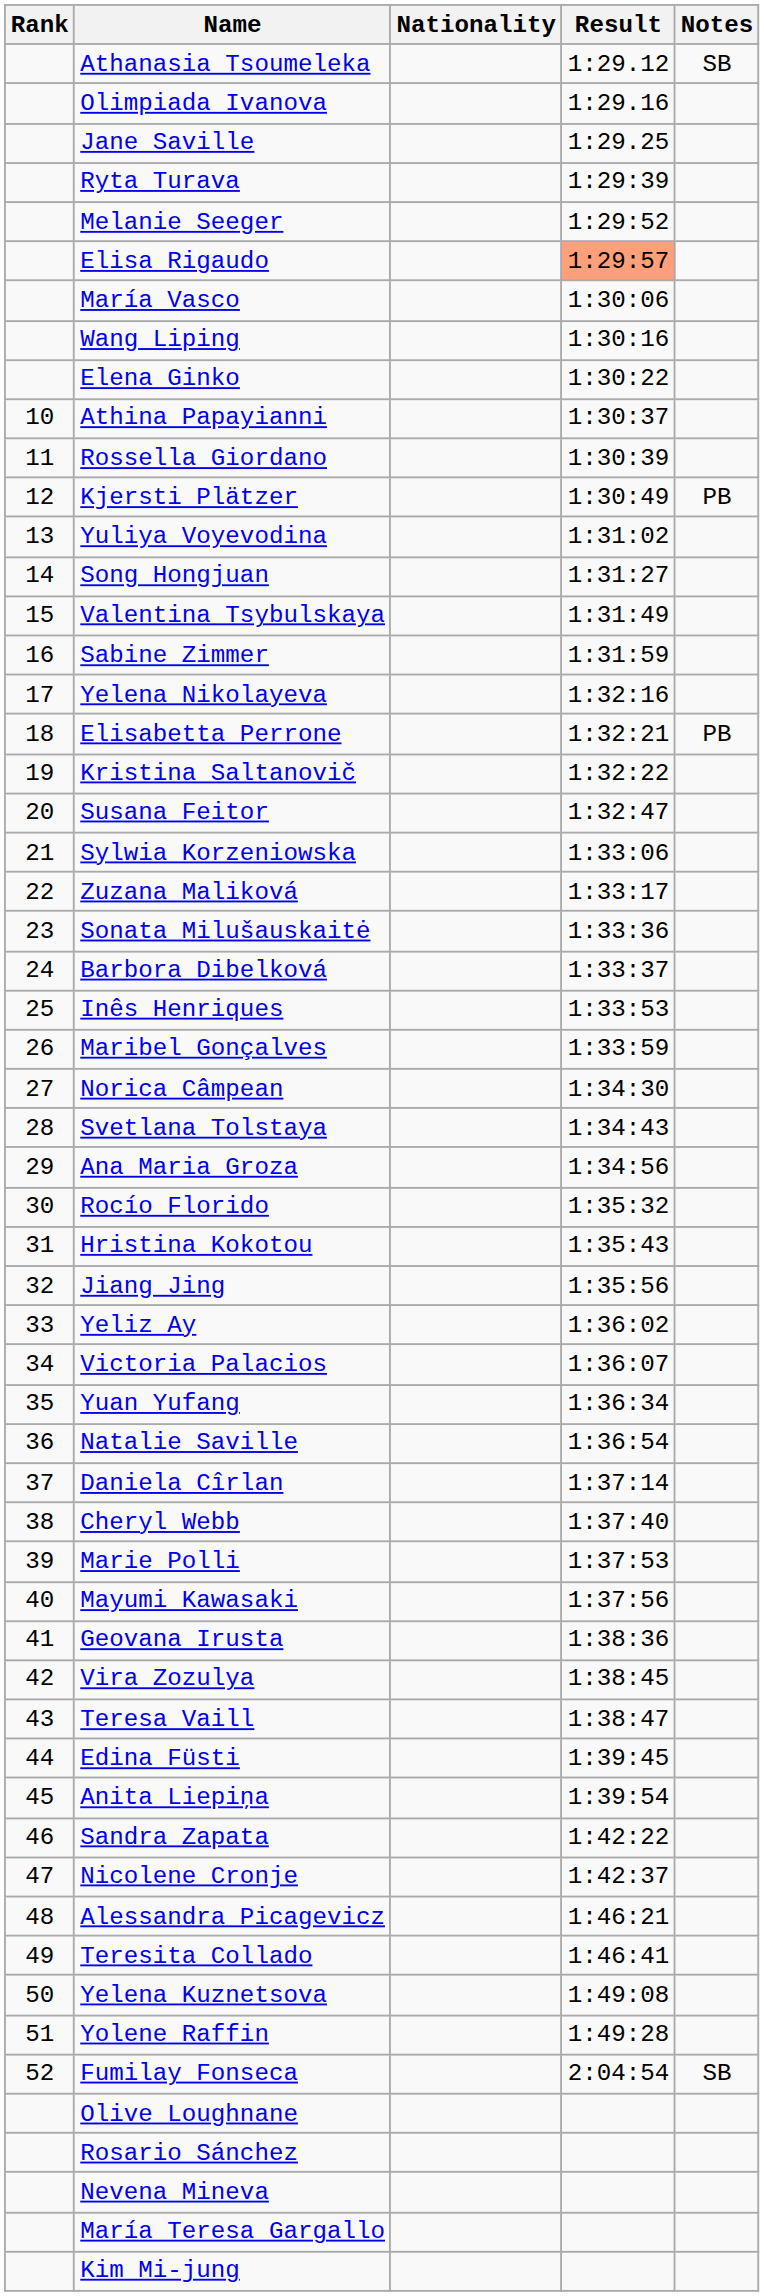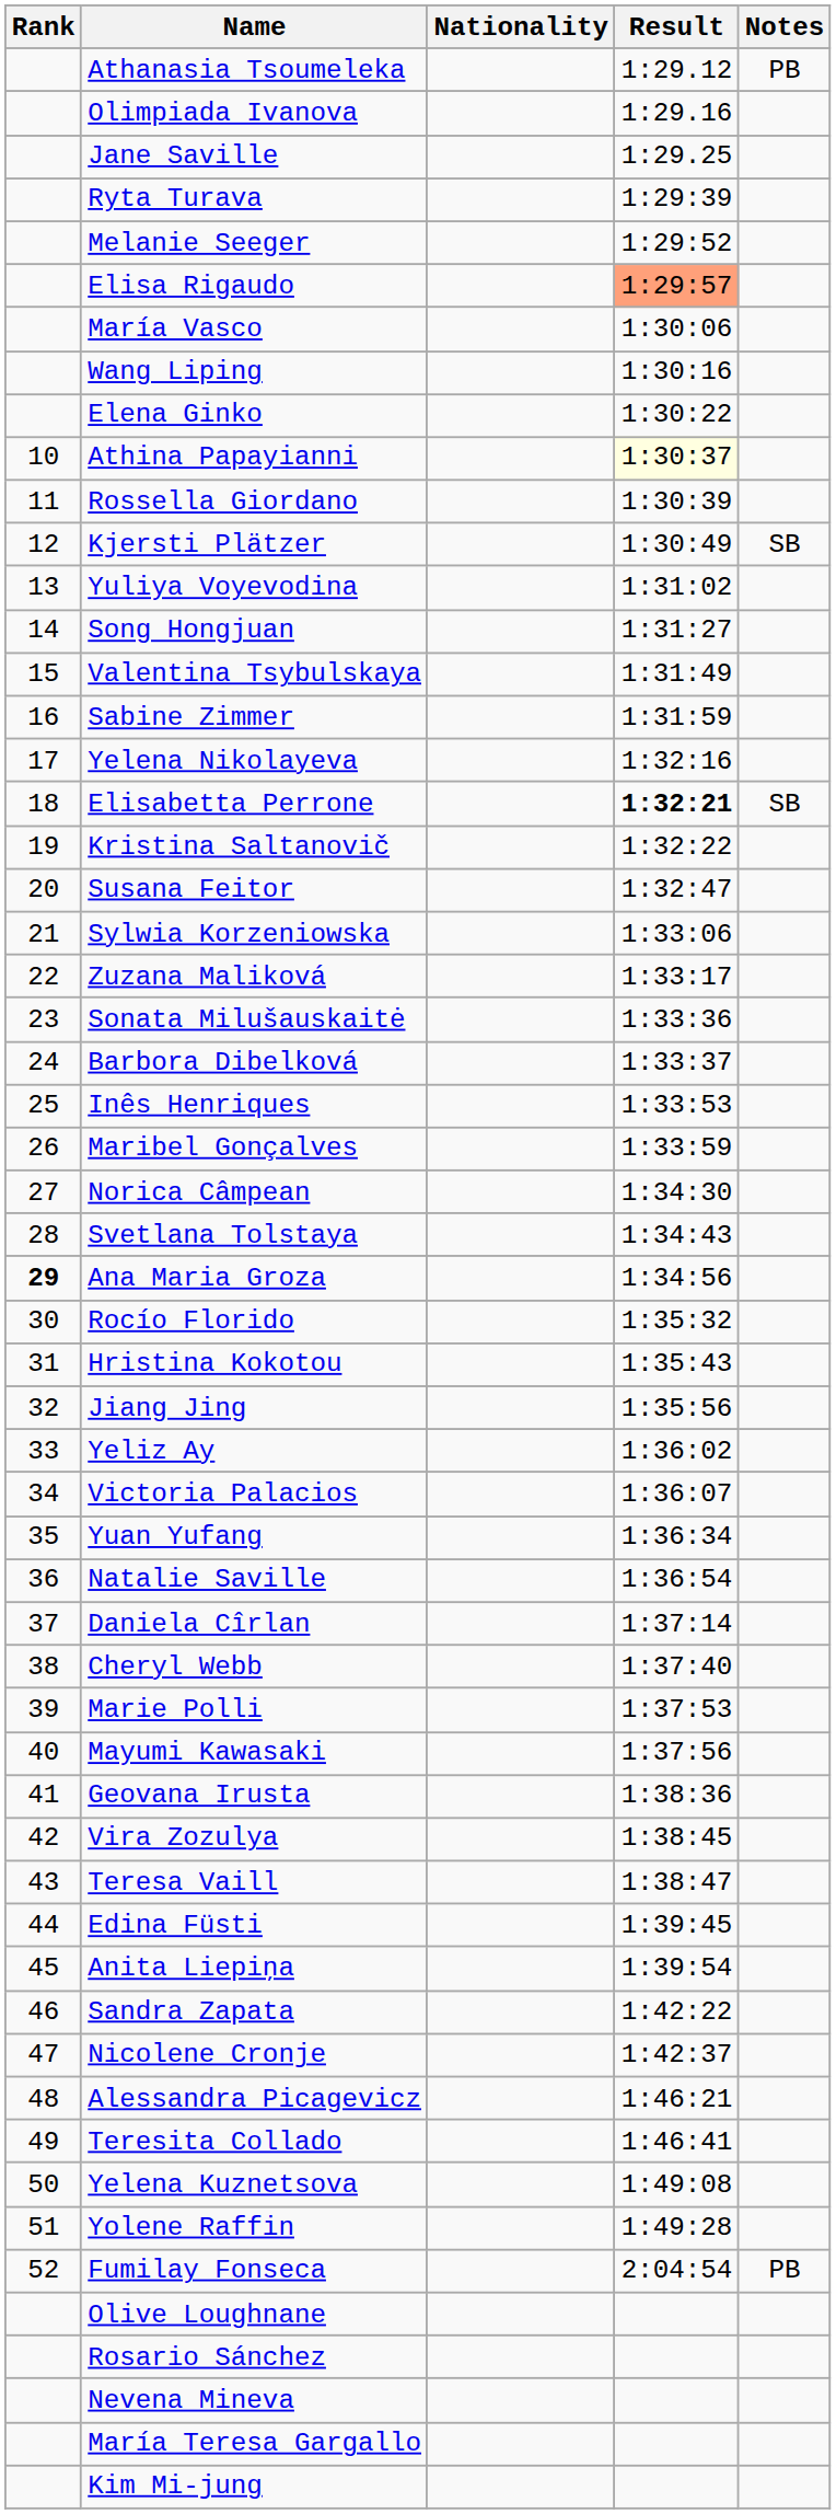 <table class="wikitable sortable" style="text-align:center">
 <tr>
 <th>Rank</th>
 <th>Name</th>
 <th>Nationality</th>
 <th>Result</th>
 <th>Notes</th>
 </tr>
 <tr>
 <td></td>
 <td align=left><a href='#'>Athanasia Tsoumeleka</a></td>
 <td align=left></td>
 <td>1:29.12</td>
-<td>SB</td>
+<td>PB</td>
 </tr>
 <tr>
 <td></td>
 <td align=left><a href='#'>Olimpiada Ivanova</a></td>
 <td align=left></td>
 <td>1:29.16</td>
 <td></td>
 </tr>
 <tr>
 <td></td>
 <td align=left><a href='#'>Jane Saville</a></td>
 <td align=left></td>
 <td>1:29.25</td>
 <td></td>
 </tr>
 <tr>
 <td></td>
 <td align=left><a href='#'>Ryta Turava</a></td>
 <td align=left></td>
 <td>1:29:39</td>
 <td></td>
 </tr>
 <tr>
 <td></td>
 <td align=left><a href='#'>Melanie Seeger</a></td>
 <td align=left></td>
 <td>1:29:52</td>
 <td></td>
 </tr>
 <tr>
 <td></td>
 <td align=left><a href='#'>Elisa Rigaudo</a></td>
 <td align=left></td>
 <td style="background: lightsalmon;">1:29:57</td>
 <td></td>
 </tr>
 <tr>
 <td></td>
 <td align=left><a href='#'>María Vasco</a></td>
 <td align=left></td>
 <td>1:30:06</td>
 <td></td>
 </tr>
 <tr>
 <td></td>
 <td align=left><a href='#'>Wang Liping</a></td>
 <td align=left></td>
 <td>1:30:16</td>
 <td></td>
 </tr>
 <tr>
 <td></td>
 <td align=left><a href='#'>Elena Ginko</a></td>
 <td align=left></td>
 <td>1:30:22</td>
 <td></td>
 </tr>
 <tr>
 <td>10</td>
 <td align=left><a href='#'>Athina Papayianni</a></td>
 <td align=left></td>
-<td>1:30:37</td>
+<td style="background: lightyellow;">1:30:37</td>
 <td></td>
 </tr>
 <tr>
 <td>11</td>
 <td align=left><a href='#'>Rossella Giordano</a></td>
 <td align=left></td>
 <td>1:30:39</td>
 <td></td>
 </tr>
 <tr>
 <td>12</td>
 <td align=left><a href='#'>Kjersti Plätzer</a></td>
 <td align=left></td>
 <td>1:30:49</td>
-<td>PB</td>
+<td>SB</td>
 </tr>
 <tr>
 <td>13</td>
 <td align=left><a href='#'>Yuliya Voyevodina</a></td>
 <td align=left></td>
 <td>1:31:02</td>
 <td></td>
 </tr>
 <tr>
 <td>14</td>
 <td align=left><a href='#'>Song Hongjuan</a></td>
 <td align=left></td>
 <td>1:31:27</td>
 <td></td>
 </tr>
 <tr>
 <td>15</td>
 <td align=left><a href='#'>Valentina Tsybulskaya</a></td>
 <td align=left></td>
 <td>1:31:49</td>
 <td></td>
 </tr>
 <tr>
 <td>16</td>
 <td align=left><a href='#'>Sabine Zimmer</a></td>
 <td align=left></td>
 <td>1:31:59</td>
 <td></td>
 </tr>
 <tr>
 <td>17</td>
 <td align=left><a href='#'>Yelena Nikolayeva</a></td>
 <td align=left></td>
 <td>1:32:16</td>
 <td></td>
 </tr>
 <tr>
 <td>18</td>
 <td align=left><a href='#'>Elisabetta Perrone</a></td>
 <td align=left></td>
-<td>1:32:21</td>
-<td>PB</td>
+<td><strong>1:32:21</strong></td>
+<td>SB</td>
 </tr>
 <tr>
 <td>19</td>
 <td align=left><a href='#'>Kristina Saltanovič</a></td>
 <td align=left></td>
 <td>1:32:22</td>
 <td></td>
 </tr>
 <tr>
 <td>20</td>
 <td align=left><a href='#'>Susana Feitor</a></td>
 <td align=left></td>
 <td>1:32:47</td>
 <td></td>
 </tr>
 <tr>
 <td>21</td>
 <td align=left><a href='#'>Sylwia Korzeniowska</a></td>
 <td align=left></td>
 <td>1:33:06</td>
 <td></td>
 </tr>
 <tr>
 <td>22</td>
 <td align=left><a href='#'>Zuzana Maliková</a></td>
 <td align=left></td>
 <td>1:33:17</td>
 <td></td>
 </tr>
 <tr>
 <td>23</td>
 <td align=left><a href='#'>Sonata Milušauskaitė</a></td>
 <td align=left></td>
 <td>1:33:36</td>
 <td></td>
 </tr>
 <tr>
 <td>24</td>
 <td align=left><a href='#'>Barbora Dibelková</a></td>
 <td align=left></td>
 <td>1:33:37</td>
 <td></td>
 </tr>
 <tr>
 <td>25</td>
 <td align=left><a href='#'>Inês Henriques</a></td>
 <td align=left></td>
 <td>1:33:53</td>
 <td></td>
 </tr>
 <tr>
 <td>26</td>
 <td align=left><a href='#'>Maribel Gonçalves</a></td>
 <td align=left></td>
 <td>1:33:59</td>
 <td></td>
 </tr>
 <tr>
 <td>27</td>
 <td align=left><a href='#'>Norica Câmpean</a></td>
 <td align=left></td>
 <td>1:34:30</td>
 <td></td>
 </tr>
 <tr>
 <td>28</td>
 <td align=left><a href='#'>Svetlana Tolstaya</a></td>
 <td align=left></td>
 <td>1:34:43</td>
 <td></td>
 </tr>
 <tr>
-<td>29</td>
+<td><strong>29</strong></td>
 <td align=left><a href='#'>Ana Maria Groza</a></td>
 <td align=left></td>
 <td>1:34:56</td>
 <td></td>
 </tr>
 <tr>
 <td>30</td>
 <td align=left><a href='#'>Rocío Florido</a></td>
 <td align=left></td>
 <td>1:35:32</td>
 <td></td>
 </tr>
 <tr>
 <td>31</td>
 <td align=left><a href='#'>Hristina Kokotou</a></td>
 <td align=left></td>
 <td>1:35:43</td>
 <td></td>
 </tr>
 <tr>
 <td>32</td>
 <td align=left><a href='#'>Jiang Jing</a></td>
 <td align=left></td>
 <td>1:35:56</td>
 <td></td>
 </tr>
 <tr>
 <td>33</td>
 <td align=left><a href='#'>Yeliz Ay</a></td>
 <td align=left></td>
 <td>1:36:02</td>
 <td></td>
 </tr>
 <tr>
 <td>34</td>
 <td align=left><a href='#'>Victoria Palacios</a></td>
 <td align=left></td>
 <td>1:36:07</td>
 <td></td>
 </tr>
 <tr>
 <td>35</td>
 <td align=left><a href='#'>Yuan Yufang</a></td>
 <td align=left></td>
 <td>1:36:34</td>
 <td></td>
 </tr>
 <tr>
 <td>36</td>
 <td align=left><a href='#'>Natalie Saville</a></td>
 <td align=left></td>
 <td>1:36:54</td>
 <td></td>
 </tr>
 <tr>
 <td>37</td>
 <td align=left><a href='#'>Daniela Cîrlan</a></td>
 <td align=left></td>
 <td>1:37:14</td>
 <td></td>
 </tr>
 <tr>
 <td>38</td>
 <td align=left><a href='#'>Cheryl Webb</a></td>
 <td align=left></td>
 <td>1:37:40</td>
 <td></td>
 </tr>
 <tr>
 <td>39</td>
 <td align=left><a href='#'>Marie Polli</a></td>
 <td align=left></td>
 <td>1:37:53</td>
 <td></td>
 </tr>
 <tr>
 <td>40</td>
 <td align=left><a href='#'>Mayumi Kawasaki</a></td>
 <td align=left></td>
 <td>1:37:56</td>
 <td></td>
 </tr>
 <tr>
 <td>41</td>
 <td align=left><a href='#'>Geovana Irusta</a></td>
 <td align=left></td>
 <td>1:38:36</td>
 <td></td>
 </tr>
 <tr>
 <td>42</td>
 <td align=left><a href='#'>Vira Zozulya</a></td>
 <td align=left></td>
 <td>1:38:45</td>
 <td></td>
 </tr>
 <tr>
 <td>43</td>
 <td align=left><a href='#'>Teresa Vaill</a></td>
 <td align=left></td>
 <td>1:38:47</td>
 <td></td>
 </tr>
 <tr>
 <td>44</td>
 <td align=left><a href='#'>Edina Füsti</a></td>
 <td align=left></td>
 <td>1:39:45</td>
 <td></td>
 </tr>
 <tr>
 <td>45</td>
 <td align=left><a href='#'>Anita Liepiņa</a></td>
 <td align=left></td>
 <td>1:39:54</td>
 <td></td>
 </tr>
 <tr>
 <td>46</td>
 <td align=left><a href='#'>Sandra Zapata</a></td>
 <td align=left></td>
 <td>1:42:22</td>
 <td></td>
 </tr>
 <tr>
 <td>47</td>
 <td align=left><a href='#'>Nicolene Cronje</a></td>
 <td align=left></td>
 <td>1:42:37</td>
 <td></td>
 </tr>
 <tr>
 <td>48</td>
 <td align=left><a href='#'>Alessandra Picagevicz</a></td>
 <td align=left></td>
 <td>1:46:21</td>
 <td></td>
 </tr>
 <tr>
 <td>49</td>
 <td align=left><a href='#'>Teresita Collado</a></td>
 <td align=left></td>
 <td>1:46:41</td>
 <td></td>
 </tr>
 <tr>
 <td>50</td>
 <td align=left><a href='#'>Yelena Kuznetsova</a></td>
 <td align=left></td>
 <td>1:49:08</td>
 <td></td>
 </tr>
 <tr>
 <td>51</td>
 <td align=left><a href='#'>Yolene Raffin</a></td>
 <td align=left></td>
 <td>1:49:28</td>
 <td></td>
 </tr>
 <tr>
 <td>52</td>
 <td align=left><a href='#'>Fumilay Fonseca</a></td>
 <td align=left></td>
 <td>2:04:54</td>
-<td>SB</td>
+<td>PB</td>
 </tr>
 <tr>
 <td></td>
 <td align=left><a href='#'>Olive Loughnane</a></td>
 <td align=left></td>
 <td></td>
 <td></td>
 </tr>
 <tr>
 <td></td>
 <td align=left><a href='#'>Rosario Sánchez</a></td>
 <td align=left></td>
 <td></td>
 <td></td>
 </tr>
 <tr>
 <td></td>
 <td align=left><a href='#'>Nevena Mineva</a></td>
 <td align=left></td>
 <td></td>
 <td></td>
 </tr>
 <tr>
 <td></td>
 <td align=left><a href='#'>María Teresa Gargallo</a></td>
 <td align=left></td>
 <td></td>
 <td></td>
 </tr>
 <tr>
 <td></td>
 <td align=left><a href='#'>Kim Mi-jung</a></td>
 <td align=left></td>
 <td></td>
 <td></td>
 </tr>
 </table>
